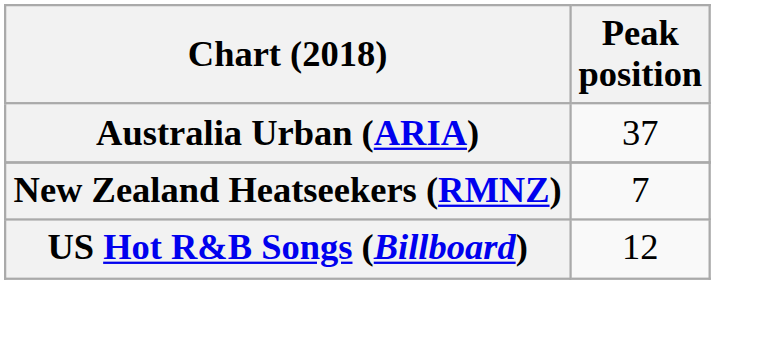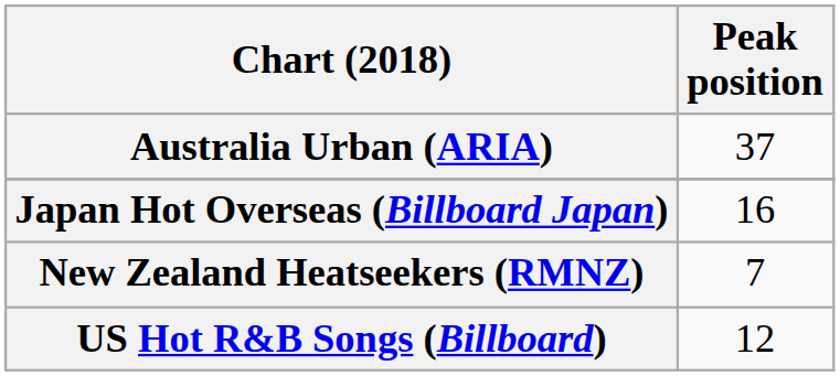 <table class="wikitable sortable plainrowheaders" style="text-align:center">
 <tr>
 <th scope="col">Chart (2018)</th>
 <th scope="col">Peak<br>position</th>
 </tr>
 <tr>
 <th scope="row">Australia Urban (<a href='#'>ARIA</a>)</th>
 <td>37</td>
 </tr>
 <tr>
 </tr>
 <tr>
+<th scope="row">Japan Hot Overseas (<em><a href='#'>Billboard Japan</a></em>)</th>
+<td>16</td>
+</tr>
+<tr>
 <th scope="row">New Zealand Heatseekers (<a href='#'>RMNZ</a>)</th>
 <td>7</td>
 </tr>
 <tr>
 <th scope="row">US <a href='#'>Hot R&B Songs</a> (<em><a href='#'>Billboard</a></em>)</th>
 <td>12</td>
 </tr>
 </table>
